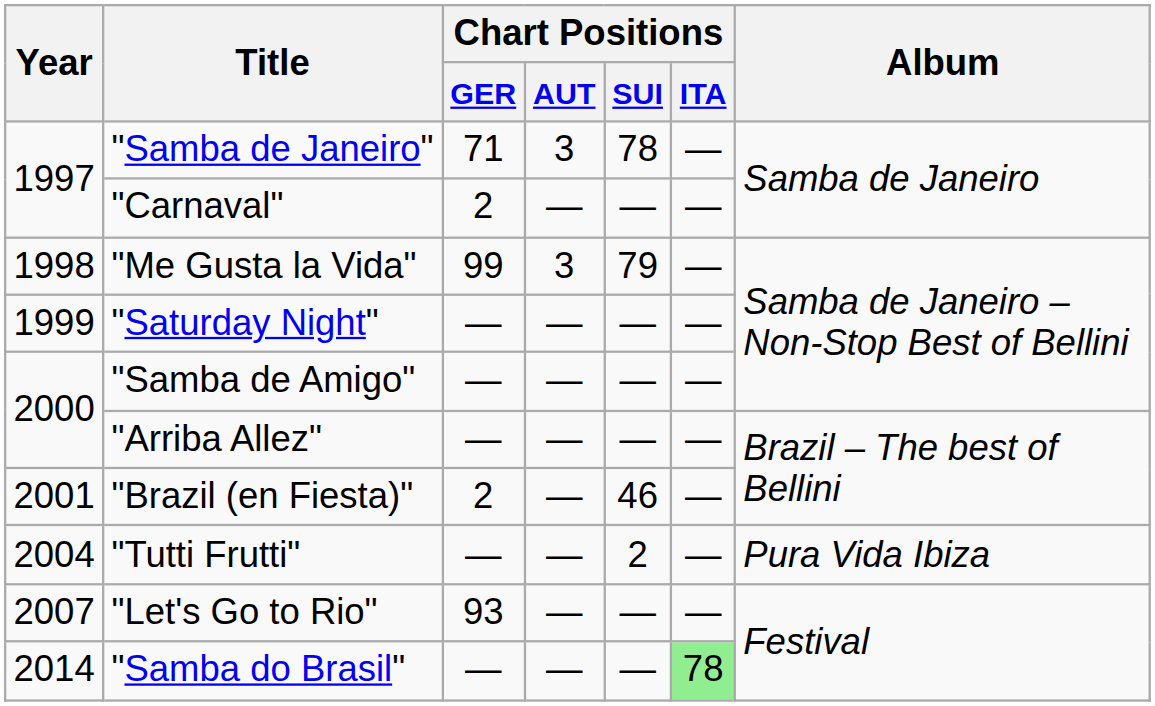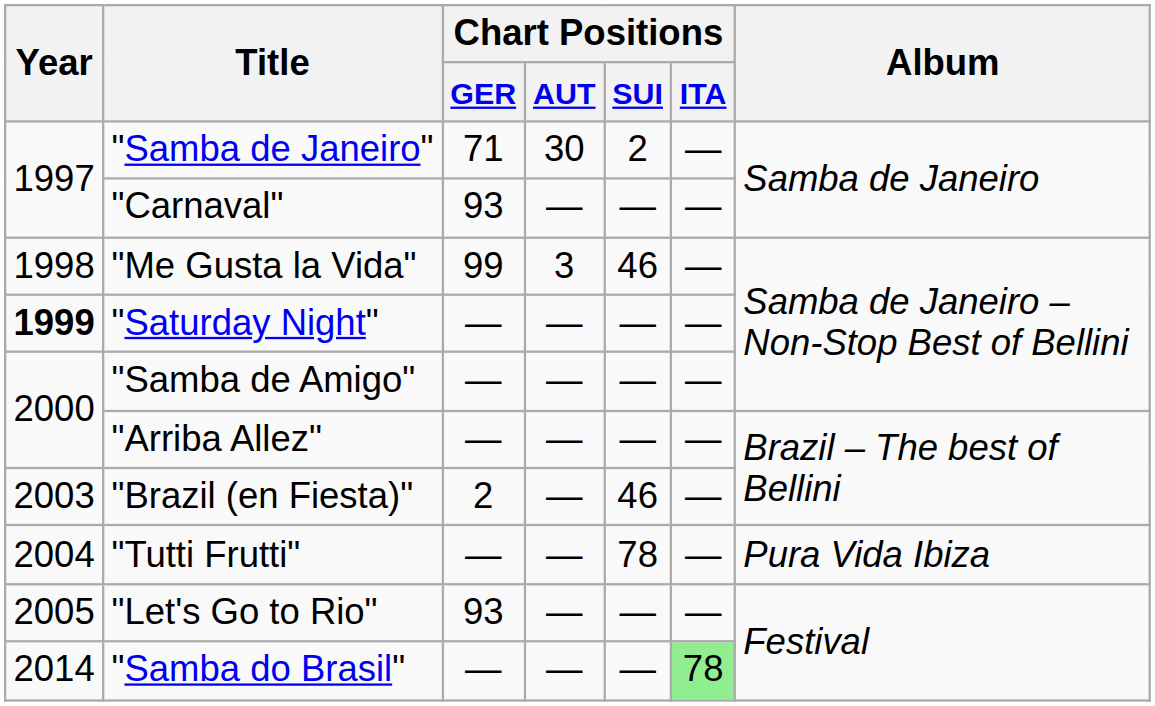 <table class="wikitable">
 <tr>
 <th rowspan="2">Year</th>
 <th rowspan="2">Title</th>
 <th colspan="4">Chart Positions</th>
 <th width="175" rowspan="2">Album</th>
 </tr>
 <tr>
 <th><small><a href='#'>GER</a></small></th>
 <th><small><a href='#'>AUT</a></small></th>
 <th><small><a href='#'>SUI</a></small></th>
 <th><small><a href='#'>ITA</a></small></th>
 </tr>
 <tr>
 <td rowspan="2">1997</td>
 <td>"<a href='#'>Samba de Janeiro</a>"</td>
 <td align="center">71</td>
-<td align="center">3</td>
-<td align="center">78</td>
+<td align="center">30</td>
+<td align="center">2</td>
 <td align="center">—</td>
 <td rowspan="2"><em>Samba de Janeiro</em></td>
 </tr>
 <tr>
 <td>"Carnaval"</td>
-<td align="center">2</td>
+<td align="center">93</td>
 <td align="center">—</td>
 <td align="center">—</td>
 <td align="center">—</td>
 </tr>
 <tr>
 <td>1998</td>
 <td>"Me Gusta la Vida"</td>
 <td align="center">99</td>
 <td align="center">3</td>
-<td align="center">79</td>
+<td align="center">46</td>
 <td align="center">—</td>
 <td rowspan="3"><em>Samba de Janeiro – Non-Stop Best of Bellini</em></td>
 </tr>
 <tr>
-<td>1999</td>
+<td><strong>1999</strong></td>
 <td>"<a href='#'>Saturday Night</a>"</td>
 <td align="center">—</td>
 <td align="center">—</td>
 <td align="center">—</td>
 <td align="center">—</td>
 </tr>
 <tr>
 <td rowspan="2">2000</td>
 <td>"Samba de Amigo"</td>
 <td align="center">—</td>
 <td align="center">—</td>
 <td align="center">—</td>
 <td align="center">—</td>
 </tr>
 <tr>
 <td>"Arriba Allez"</td>
 <td align="center">—</td>
 <td align="center">—</td>
 <td align="center">—</td>
 <td align="center">—</td>
 <td rowspan="2"><em>Brazil – The best of Bellini</em></td>
 </tr>
 <tr>
-<td>2001</td>
+<td>2003</td>
 <td>"Brazil (en Fiesta)"</td>
 <td align="center">2</td>
 <td align="center">—</td>
 <td align="center">46</td>
 <td align="center">—</td>
 </tr>
 <tr>
 <td>2004</td>
 <td>"Tutti Frutti"</td>
 <td align="center">—</td>
 <td align="center">—</td>
-<td align="center">2</td>
+<td align="center">78</td>
 <td align="center">—</td>
 <td><em>Pura Vida Ibiza</em></td>
 </tr>
 <tr>
-<td>2007</td>
+<td>2005</td>
 <td>"Let's Go to Rio"</td>
 <td align="center">93</td>
 <td align="center">—</td>
 <td align="center">—</td>
 <td align="center">—</td>
 <td rowspan="2"><em>Festival</em></td>
 </tr>
 <tr>
 <td>2014</td>
 <td>"<a href='#'>Samba do Brasil</a>"</td>
 <td align="center">—</td>
 <td align="center">—</td>
 <td align="center">—</td>
 <td align="center" style="background: lightgreen;">78</td>
 </tr>
 </table>
